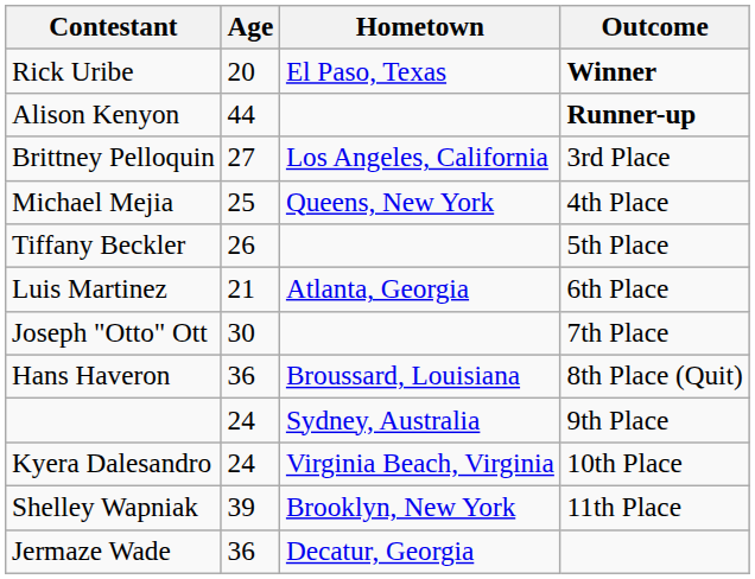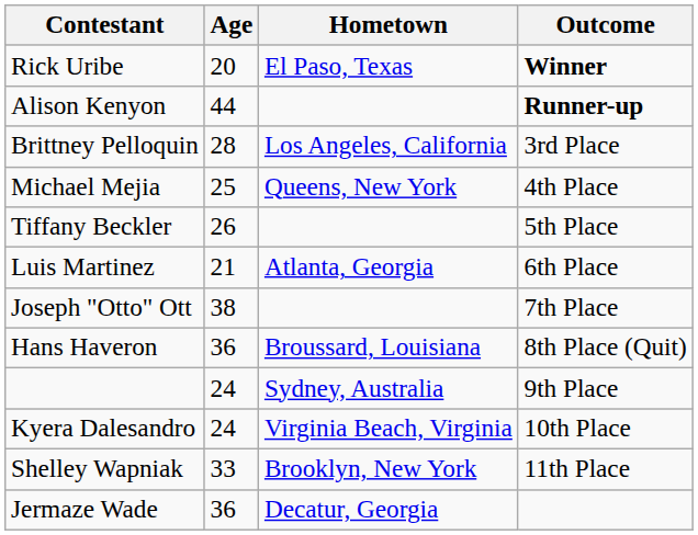 <table class="wikitable sortable">
 <tr>
 <th>Contestant</th>
 <th>Age</th>
 <th>Hometown</th>
 <th>Outcome</th>
 </tr>
 <tr>
 <td>Rick Uribe</td>
 <td>20</td>
 <td><a href='#'>El Paso, Texas</a></td>
 <td><strong>Winner</strong></td>
 </tr>
 <tr>
 <td>Alison Kenyon</td>
 <td>44</td>
 <td></td>
 <td><strong>Runner-up</strong></td>
 </tr>
 <tr>
 <td>Brittney Pelloquin</td>
-<td>27</td>
+<td>28</td>
 <td><a href='#'>Los Angeles, California</a></td>
 <td>3rd Place</td>
 </tr>
 <tr>
 <td>Michael Mejia</td>
 <td>25</td>
 <td><a href='#'>Queens, New York</a></td>
 <td>4th Place</td>
 </tr>
 <tr>
 <td>Tiffany Beckler</td>
 <td>26</td>
 <td></td>
 <td>5th Place</td>
 </tr>
 <tr>
 <td>Luis Martinez</td>
 <td>21</td>
 <td><a href='#'>Atlanta, Georgia</a></td>
 <td>6th Place</td>
 </tr>
 <tr>
 <td>Joseph "Otto" Ott</td>
-<td>30</td>
+<td>38</td>
 <td></td>
 <td>7th Place</td>
 </tr>
 <tr>
 <td>Hans Haveron</td>
 <td>36</td>
 <td><a href='#'>Broussard, Louisiana</a></td>
 <td>8th Place (Quit)</td>
 </tr>
 <tr>
 <td></td>
 <td>24</td>
 <td><a href='#'>Sydney, Australia</a></td>
 <td>9th Place</td>
 </tr>
 <tr>
 <td>Kyera Dalesandro</td>
 <td>24</td>
 <td><a href='#'>Virginia Beach, Virginia</a></td>
 <td>10th Place</td>
 </tr>
 <tr>
 <td>Shelley Wapniak</td>
-<td>39</td>
+<td>33</td>
 <td><a href='#'>Brooklyn, New York</a></td>
 <td>11th Place</td>
 </tr>
 <tr>
 <td>Jermaze Wade</td>
 <td>36</td>
 <td><a href='#'>Decatur, Georgia</a></td>
 <td></td>
 </tr>
 </table>
